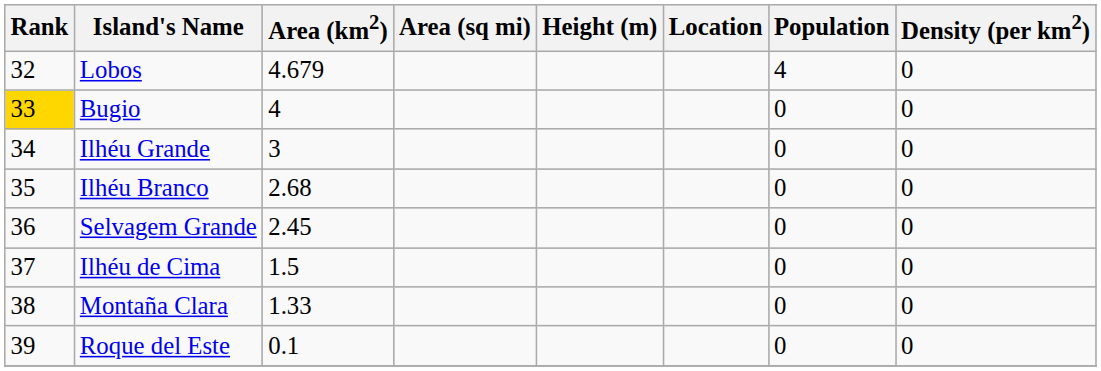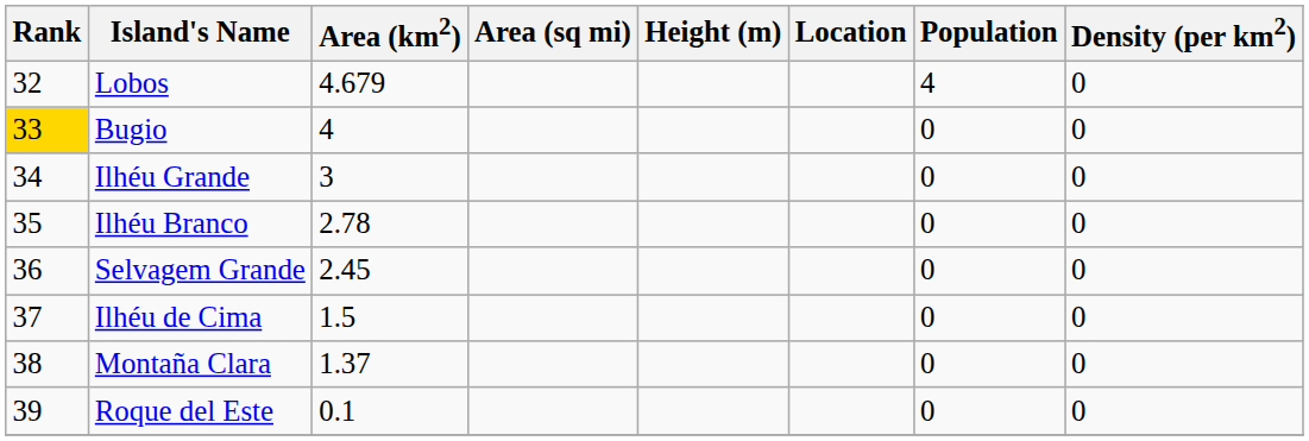 <table class="wikitable sortable">
 <tr>
 <th>Rank</th>
 <th>Island's Name</th>
 <th data-sort-type="number">Area (km<sup>2</sup>)</th>
 <th data-sort-type="number">Area (sq mi)</th>
 <th data-sort-type="number">Height (m)</th>
 <th>Location</th>
 <th data-sort-type="number">Population</th>
 <th data-sort-type="number">Density (per km<sup>2</sup>)</th>
 </tr>
 <tr>
 <td>32</td>
 <td><a href='#'>Lobos</a></td>
 <td>4.679</td>
 <td></td>
 <td></td>
 <td></td>
 <td>4</td>
 <td>0</td>
 </tr>
 <tr>
 <td style="background: gold;">33</td>
 <td><a href='#'>Bugio</a></td>
 <td>4</td>
 <td></td>
 <td></td>
 <td></td>
 <td>0</td>
 <td>0</td>
 </tr>
 <tr>
 <td>34</td>
 <td><a href='#'>Ilhéu Grande</a></td>
 <td>3</td>
 <td></td>
 <td></td>
 <td></td>
 <td>0</td>
 <td>0</td>
 </tr>
 <tr>
 <td>35</td>
 <td><a href='#'>Ilhéu Branco</a></td>
-<td>2.68</td>
+<td>2.78</td>
 <td></td>
 <td></td>
 <td></td>
 <td>0</td>
 <td>0</td>
 </tr>
 <tr>
 <td>36</td>
 <td><a href='#'>Selvagem Grande</a></td>
 <td>2.45</td>
 <td></td>
 <td></td>
 <td></td>
 <td>0</td>
 <td>0</td>
 </tr>
 <tr>
 <td>37</td>
 <td><a href='#'>Ilhéu de Cima</a></td>
 <td>1.5</td>
 <td></td>
 <td></td>
 <td></td>
 <td>0</td>
 <td>0</td>
 </tr>
 <tr>
 <td>38</td>
 <td><a href='#'>Montaña Clara</a></td>
-<td>1.33</td>
+<td>1.37</td>
 <td></td>
 <td></td>
 <td></td>
 <td>0</td>
 <td>0</td>
 </tr>
 <tr>
 <td>39</td>
 <td><a href='#'>Roque del Este</a></td>
 <td>0.1</td>
 <td></td>
 <td></td>
 <td></td>
 <td>0</td>
 <td>0</td>
 </tr>
 <tr>
 </tr>
 </table>
